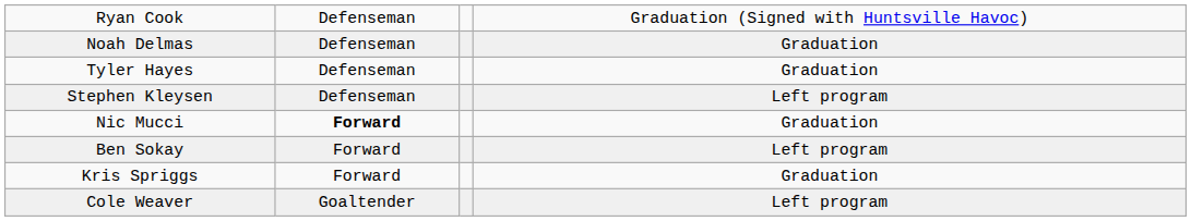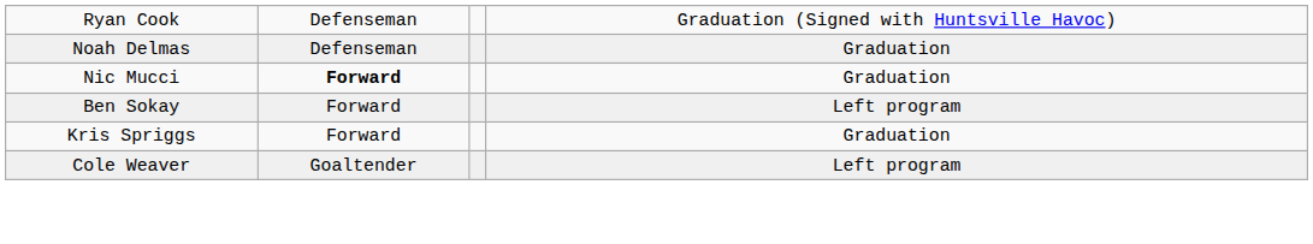 <table class="wikitable" width="60%">
 <tr align="center" bgcolor="">
 <td>Ryan Cook</td>
 <td>Defenseman</td>
 <td></td>
 <td>Graduation (Signed with <a href='#'>Huntsville Havoc</a>)</td>
 </tr>
 <tr align="center" bgcolor="f0f0f0">
 <td>Noah Delmas</td>
 <td>Defenseman</td>
 <td></td>
 <td>Graduation</td>
-</tr>
-<tr align="center" bgcolor="">
-<td>Tyler Hayes</td>
-<td>Defenseman</td>
-<td></td>
-<td>Graduation</td>
-</tr>
-<tr align="center" bgcolor="f0f0f0">
-<td>Stephen Kleysen</td>
-<td>Defenseman</td>
-<td></td>
-<td>Left program</td>
 </tr>
 <tr align="center" bgcolor="">
 <td>Nic Mucci</td>
 <td><strong>Forward</strong></td>
 <td></td>
 <td>Graduation</td>
 </tr>
 <tr align="center" bgcolor="f0f0f0">
 <td>Ben Sokay</td>
 <td>Forward</td>
 <td></td>
 <td>Left program</td>
 </tr>
 <tr align="center" bgcolor="">
 <td>Kris Spriggs</td>
 <td>Forward</td>
 <td></td>
 <td>Graduation</td>
 </tr>
 <tr align="center" bgcolor="f0f0f0">
 <td>Cole Weaver</td>
 <td>Goaltender</td>
 <td></td>
 <td>Left program</td>
 </tr>
 </table>
